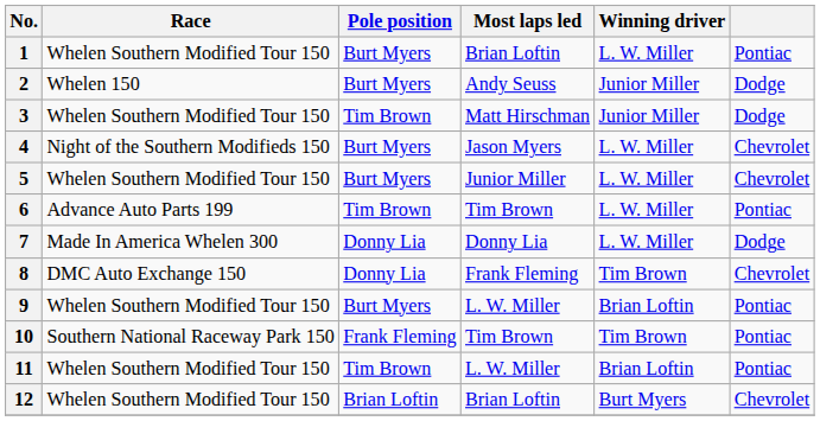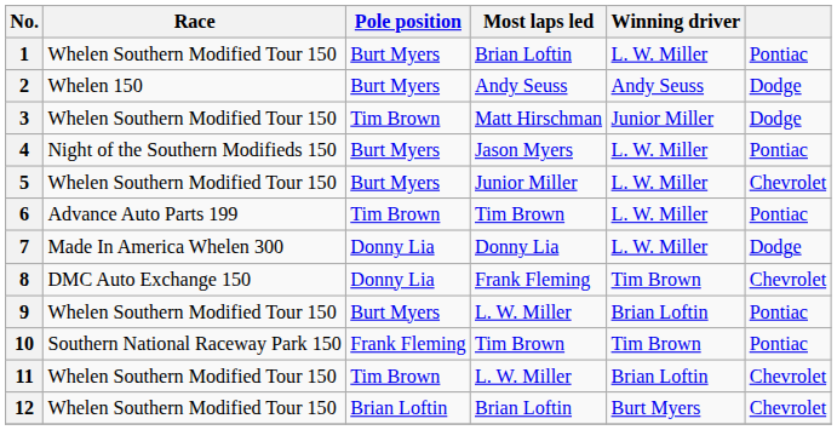 <table class="wikitable sortable" style="font-size:95%">
 <tr>
 <th>No.</th>
 <th>Race</th>
 <th><a href='#'>Pole position</a></th>
 <th>Most laps led</th>
 <th>Winning driver</th>
 <th></th>
 </tr>
 <tr>
 <th>1</th>
 <td>Whelen Southern Modified Tour 150</td>
 <td><a href='#'>Burt Myers</a></td>
 <td><a href='#'>Brian Loftin</a></td>
 <td><a href='#'>L. W. Miller</a></td>
 <td><a href='#'>Pontiac</a></td>
 </tr>
 <tr>
 <th>2</th>
 <td>Whelen 150</td>
 <td><a href='#'>Burt Myers</a></td>
 <td><a href='#'>Andy Seuss</a></td>
-<td><a href='#'>Junior Miller</a></td>
+<td><a href='#'>Andy Seuss</a></td>
 <td><a href='#'>Dodge</a></td>
 </tr>
 <tr>
 <th>3</th>
 <td>Whelen Southern Modified Tour 150</td>
 <td><a href='#'>Tim Brown</a></td>
 <td><a href='#'>Matt Hirschman</a></td>
 <td><a href='#'>Junior Miller</a></td>
 <td><a href='#'>Dodge</a></td>
 </tr>
 <tr>
 <th>4</th>
 <td>Night of the Southern Modifieds 150</td>
 <td><a href='#'>Burt Myers</a></td>
 <td><a href='#'>Jason Myers</a></td>
 <td><a href='#'>L. W. Miller</a></td>
-<td><a href='#'>Chevrolet</a></td>
+<td><a href='#'>Pontiac</a></td>
 </tr>
 <tr>
 <th>5</th>
 <td>Whelen Southern Modified Tour 150</td>
 <td><a href='#'>Burt Myers</a></td>
 <td><a href='#'>Junior Miller</a></td>
 <td><a href='#'>L. W. Miller</a></td>
 <td><a href='#'>Chevrolet</a></td>
 </tr>
 <tr>
 <th>6</th>
 <td>Advance Auto Parts 199</td>
 <td><a href='#'>Tim Brown</a></td>
 <td><a href='#'>Tim Brown</a></td>
 <td><a href='#'>L. W. Miller</a></td>
 <td><a href='#'>Pontiac</a></td>
 </tr>
 <tr>
 <th>7</th>
 <td>Made In America Whelen 300</td>
 <td><a href='#'>Donny Lia</a></td>
 <td><a href='#'>Donny Lia</a></td>
 <td><a href='#'>L. W. Miller</a></td>
 <td><a href='#'>Dodge</a></td>
 </tr>
 <tr>
 <th>8</th>
 <td>DMC Auto Exchange 150</td>
 <td><a href='#'>Donny Lia</a></td>
 <td><a href='#'>Frank Fleming</a></td>
 <td><a href='#'>Tim Brown</a></td>
 <td><a href='#'>Chevrolet</a></td>
 </tr>
 <tr>
 <th>9</th>
 <td>Whelen Southern Modified Tour 150</td>
 <td><a href='#'>Burt Myers</a></td>
 <td><a href='#'>L. W. Miller</a></td>
 <td><a href='#'>Brian Loftin</a></td>
 <td><a href='#'>Pontiac</a></td>
 </tr>
 <tr>
 <th>10</th>
 <td>Southern National Raceway Park 150</td>
 <td><a href='#'>Frank Fleming</a></td>
 <td><a href='#'>Tim Brown</a></td>
 <td><a href='#'>Tim Brown</a></td>
 <td><a href='#'>Pontiac</a></td>
 </tr>
 <tr>
 <th>11</th>
 <td>Whelen Southern Modified Tour 150</td>
 <td><a href='#'>Tim Brown</a></td>
 <td><a href='#'>L. W. Miller</a></td>
 <td><a href='#'>Brian Loftin</a></td>
-<td><a href='#'>Pontiac</a></td>
+<td><a href='#'>Chevrolet</a></td>
 </tr>
 <tr>
 <th>12</th>
 <td>Whelen Southern Modified Tour 150</td>
 <td><a href='#'>Brian Loftin</a></td>
 <td><a href='#'>Brian Loftin</a></td>
 <td><a href='#'>Burt Myers</a></td>
 <td><a href='#'>Chevrolet</a></td>
 </tr>
 <tr>
 </tr>
 </table>
